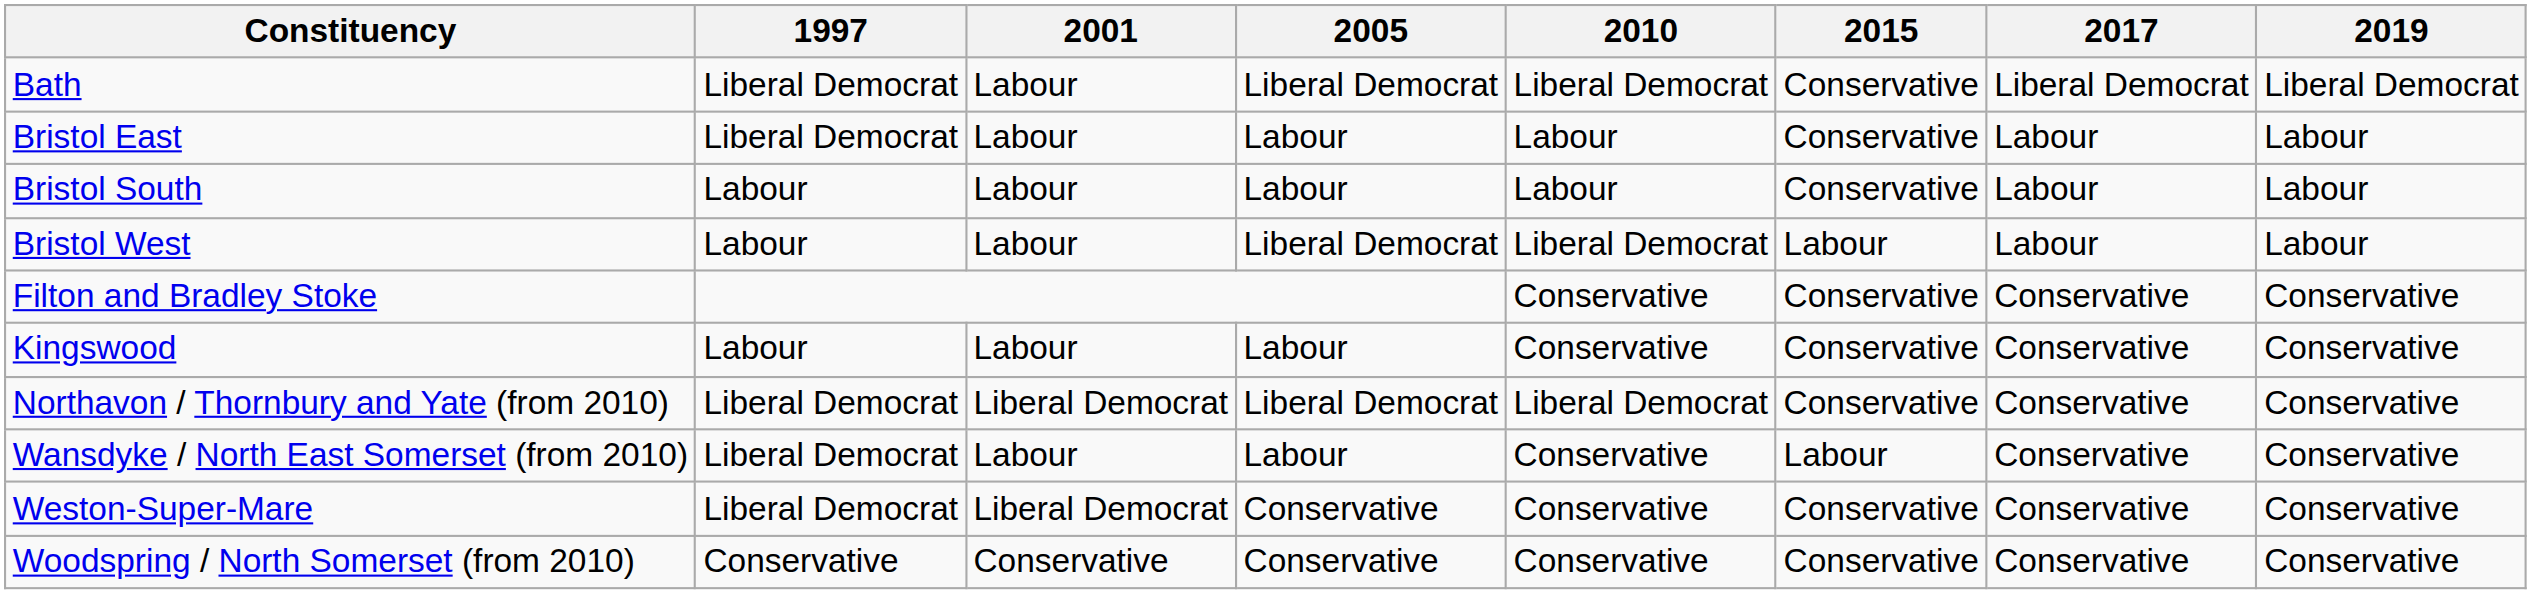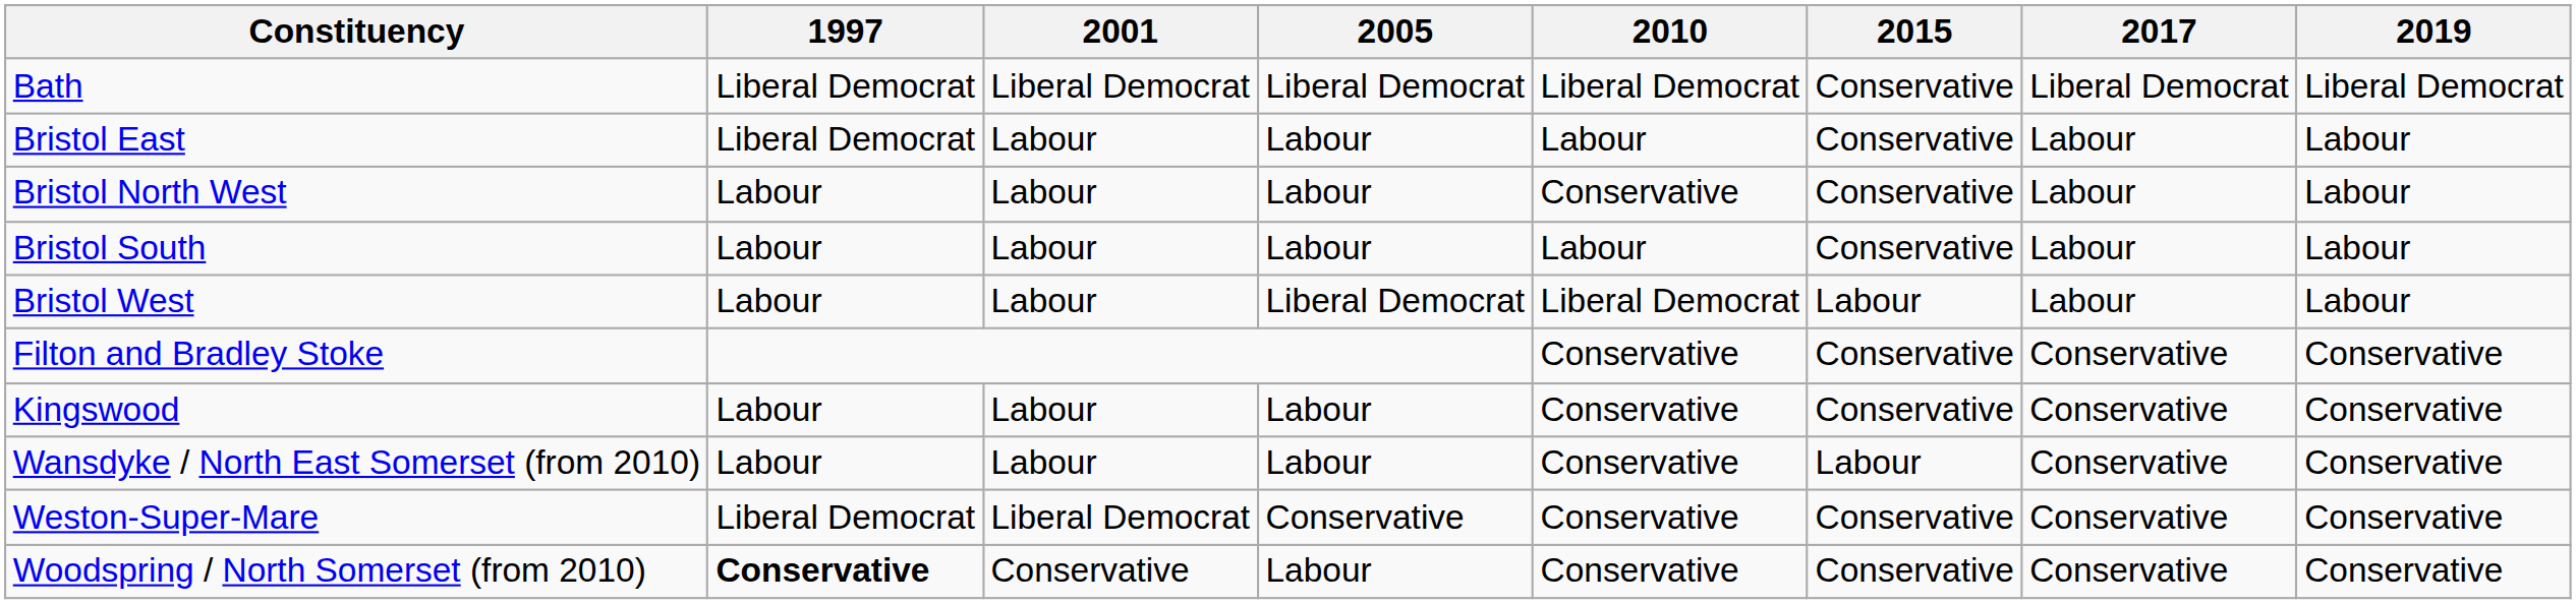 <table class="wikitable">
 <tr>
 <th>Constituency</th>
 <th>1997</th>
 <th>2001</th>
 <th>2005</th>
 <th>2010</th>
 <th>2015</th>
 <th>2017</th>
 <th>2019</th>
 </tr>
 <tr>
 <td><a href='#'>Bath</a></td>
 <td bgcolor=>Liberal Democrat</td>
-<td bgcolor=>Labour</td>
+<td bgcolor=>Liberal Democrat</td>
 <td bgcolor=>Liberal Democrat</td>
 <td bgcolor=>Liberal Democrat</td>
 <td bgcolor=>Conservative</td>
 <td bgcolor=>Liberal Democrat</td>
 <td bgcolor=>Liberal Democrat</td>
 </tr>
 <tr>
 <td><a href='#'>Bristol East</a></td>
 <td bgcolor=>Liberal Democrat</td>
 <td bgcolor=>Labour</td>
 <td bgcolor=>Labour</td>
 <td bgcolor=>Labour</td>
+<td bgcolor=>Conservative</td>
+<td bgcolor=>Labour</td>
+<td bgcolor=>Labour</td>
+</tr>
+<tr>
+<td><a href='#'>Bristol North West</a></td>
+<td bgcolor=>Labour</td>
+<td bgcolor=>Labour</td>
+<td bgcolor=>Labour</td>
+<td bgcolor=>Conservative</td>
 <td bgcolor=>Conservative</td>
 <td bgcolor=>Labour</td>
 <td bgcolor=>Labour</td>
 </tr>
 <tr>
 <td><a href='#'>Bristol South</a></td>
 <td bgcolor=>Labour</td>
 <td bgcolor=>Labour</td>
 <td bgcolor=>Labour</td>
 <td bgcolor=>Labour</td>
 <td bgcolor=>Conservative</td>
 <td bgcolor=>Labour</td>
 <td bgcolor=>Labour</td>
 </tr>
 <tr>
 <td><a href='#'>Bristol West</a></td>
 <td bgcolor=>Labour</td>
 <td bgcolor=>Labour</td>
 <td bgcolor=>Liberal Democrat</td>
 <td bgcolor=>Liberal Democrat</td>
 <td bgcolor=>Labour</td>
 <td bgcolor=>Labour</td>
 <td bgcolor=>Labour</td>
 </tr>
 <tr>
 <td><a href='#'>Filton and Bradley Stoke</a></td>
 <td colspan="3"></td>
 <td bgcolor=>Conservative</td>
 <td bgcolor=>Conservative</td>
 <td bgcolor=>Conservative</td>
 <td bgcolor=>Conservative</td>
 </tr>
 <tr>
 <td><a href='#'>Kingswood</a></td>
 <td bgcolor=>Labour</td>
 <td bgcolor=>Labour</td>
 <td bgcolor=>Labour</td>
 <td bgcolor=>Conservative</td>
 <td bgcolor=>Conservative</td>
 <td bgcolor=>Conservative</td>
 <td bgcolor=>Conservative</td>
 </tr>
 <tr>
-<td><a href='#'>Northavon</a> / <a href='#'>Thornbury and Yate</a> (from 2010)</td>
-<td bgcolor=>Liberal Democrat</td>
-<td bgcolor=>Liberal Democrat</td>
-<td bgcolor=>Liberal Democrat</td>
-<td bgcolor=>Liberal Democrat</td>
-<td bgcolor=>Conservative</td>
-<td bgcolor=>Conservative</td>
-<td bgcolor=>Conservative</td>
-</tr>
-<tr>
 <td><a href='#'>Wansdyke</a> / <a href='#'>North East Somerset</a> (from 2010)</td>
-<td bgcolor=>Liberal Democrat</td>
+<td bgcolor=>Labour</td>
 <td bgcolor=>Labour</td>
 <td bgcolor=>Labour</td>
 <td bgcolor=>Conservative</td>
 <td bgcolor=>Labour</td>
 <td bgcolor=>Conservative</td>
 <td bgcolor=>Conservative</td>
 </tr>
 <tr>
 <td><a href='#'>Weston-Super-Mare</a></td>
 <td bgcolor=>Liberal Democrat</td>
 <td bgcolor=>Liberal Democrat</td>
 <td bgcolor=>Conservative</td>
 <td bgcolor=>Conservative</td>
 <td bgcolor=>Conservative</td>
 <td bgcolor=>Conservative</td>
 <td bgcolor=>Conservative</td>
 </tr>
 <tr>
 <td><a href='#'>Woodspring</a> / <a href='#'>North Somerset</a> (from 2010)</td>
+<td bgcolor=><strong>Conservative</strong></td>
 <td bgcolor=>Conservative</td>
-<td bgcolor=>Conservative</td>
-<td bgcolor=>Conservative</td>
+<td bgcolor=>Labour</td>
 <td bgcolor=>Conservative</td>
 <td bgcolor=>Conservative</td>
 <td bgcolor=>Conservative</td>
 <td bgcolor=>Conservative</td>
 </tr>
 </table>
